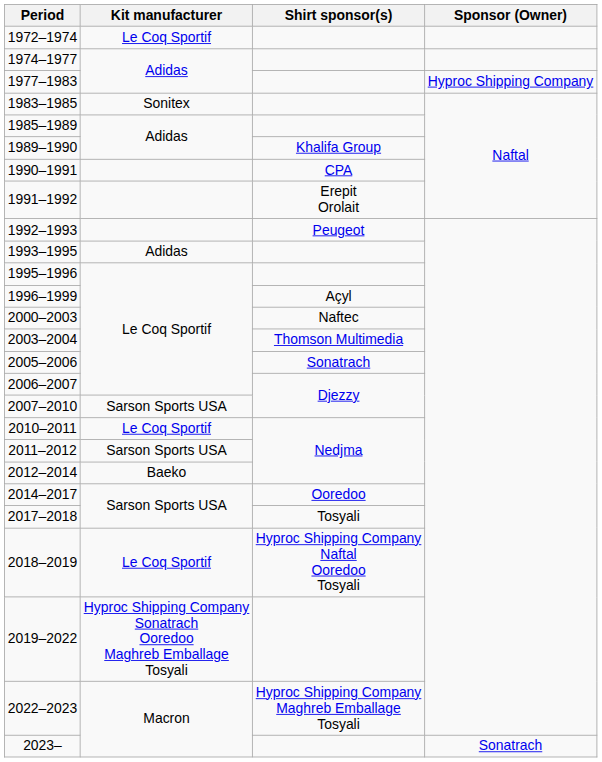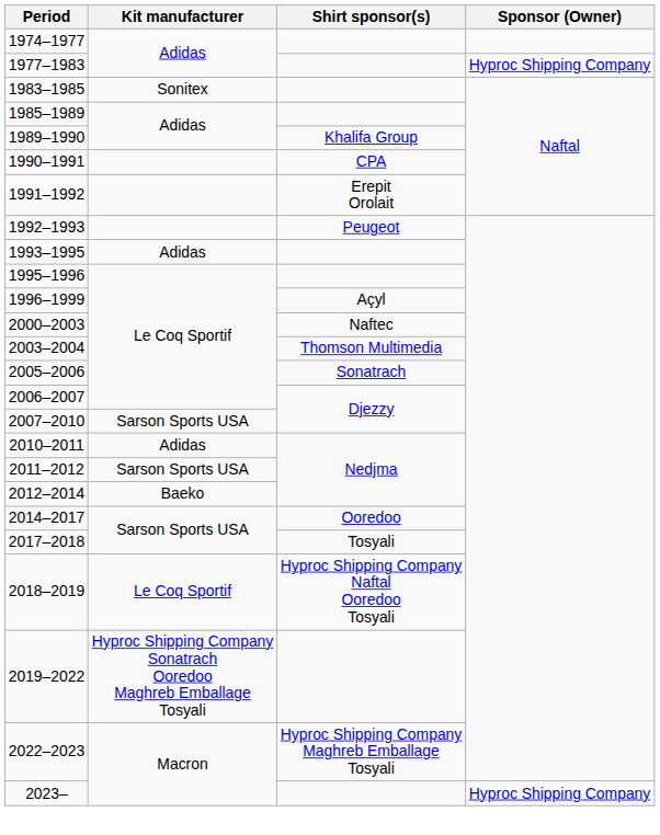 <table class="wikitable" style="text-align: center">
 <tr>
 <th>Period</th>
 <th>Kit manufacturer</th>
 <th>Shirt sponsor(s)</th>
 <th>Sponsor (Owner)</th>
-</tr>
-<tr>
-<td>1972–1974</td>
-<td rowspan=1> <a href='#'>Le Coq Sportif</a></td>
-<td rowspan=1></td>
-<td rowspan=1></td>
 </tr>
 <tr>
 <td>1974–1977</td>
 <td rowspan=2> <a href='#'>Adidas</a></td>
 <td rowspan=1></td>
 <td rowspan=1></td>
 </tr>
 <tr>
 <td>1977–1983</td>
 <td rowspan=1></td>
 <td rowspan=1> <a href='#'>Hyproc Shipping Company</a></td>
 </tr>
 <tr>
 <td>1983–1985</td>
 <td rowspan=1> Sonitex</td>
 <td rowspan=1></td>
 <td rowspan=5> <a href='#'>Naftal</a></td>
 </tr>
 <tr>
 <td>1985–1989</td>
 <td rowspan=2> Adidas</td>
 <td rowspan=1></td>
 </tr>
 <tr>
 <td>1989–1990</td>
 <td rowspan=1> <a href='#'>Khalifa Group</a></td>
 </tr>
 <tr>
 <td>1990–1991</td>
 <td rowspan=1></td>
 <td rowspan=1> <a href='#'>CPA</a></td>
 </tr>
 <tr>
 <td>1991–1992</td>
 <td rowspan=1></td>
 <td rowspan=1> Erepit<br> Orolait</td>
 </tr>
 <tr>
 <td>1992–1993</td>
 <td rowspan=1></td>
 <td rowspan=1> <a href='#'>Peugeot</a></td>
 <td rowspan=17></td>
 </tr>
 <tr>
 <td>1993–1995</td>
 <td rowspan=1> Adidas</td>
 <td rowspan=1></td>
 </tr>
 <tr>
 <td>1995–1996</td>
 <td rowspan=6> Le Coq Sportif</td>
 <td rowspan=1></td>
 </tr>
 <tr>
 <td>1996–1999</td>
 <td rowspan=1> Açyl</td>
 </tr>
 <tr>
 <td>2000–2003</td>
 <td rowspan=1> Naftec</td>
 </tr>
 <tr>
 <td>2003–2004</td>
 <td rowspan=1> <a href='#'>Thomson Multimedia</a></td>
 </tr>
 <tr>
 <td>2005–2006</td>
 <td rowspan=1> <a href='#'>Sonatrach</a></td>
 </tr>
 <tr>
 <td>2006–2007</td>
 <td rowspan=2> <a href='#'>Djezzy</a></td>
 </tr>
 <tr>
 <td>2007–2010</td>
 <td rowspan=1> Sarson Sports USA</td>
 </tr>
 <tr>
 <td>2010–2011</td>
-<td rowspan=1> <a href='#'>Le Coq Sportif</a></td>
+<td rowspan=1> Adidas</td>
 <td rowspan=3> <a href='#'>Nedjma</a></td>
 </tr>
 <tr>
 <td>2011–2012</td>
 <td rowspan=1> Sarson Sports USA</td>
 </tr>
 <tr>
 <td>2012–2014</td>
 <td rowspan=1> Baeko</td>
 </tr>
 <tr>
 <td>2014–2017</td>
 <td rowspan=2> Sarson Sports USA</td>
 <td rowspan=1> <a href='#'>Ooredoo</a></td>
 </tr>
 <tr>
 <td>2017–2018</td>
 <td rowspan=1> Tosyali</td>
 </tr>
 <tr>
 <td>2018–2019</td>
 <td rowspan=1> <a href='#'>Le Coq Sportif</a></td>
 <td rowspan=1> <a href='#'>Hyproc Shipping Company</a><br> <a href='#'>Naftal</a><br> <a href='#'>Ooredoo</a><br> Tosyali</td>
 </tr>
 <tr>
 <td>2019–2022</td>
 <td rowspan=1> <a href='#'>Hyproc Shipping Company</a><br> <a href='#'>Sonatrach</a><br> <a href='#'>Ooredoo</a><br> <a href='#'>Maghreb Emballage</a><br> Tosyali</td>
 </tr>
 <tr>
 <td>2022–2023</td>
 <td rowspan=2> Macron</td>
 <td rowspan=1> <a href='#'>Hyproc Shipping Company</a><br> <a href='#'>Maghreb Emballage</a><br> Tosyali</td>
 </tr>
 <tr>
 <td>2023–</td>
 <td rowspan=1></td>
-<td rowspan=1> <a href='#'>Sonatrach</a></td>
+<td rowspan=1> <a href='#'>Hyproc Shipping Company</a></td>
 </tr>
 </table>
